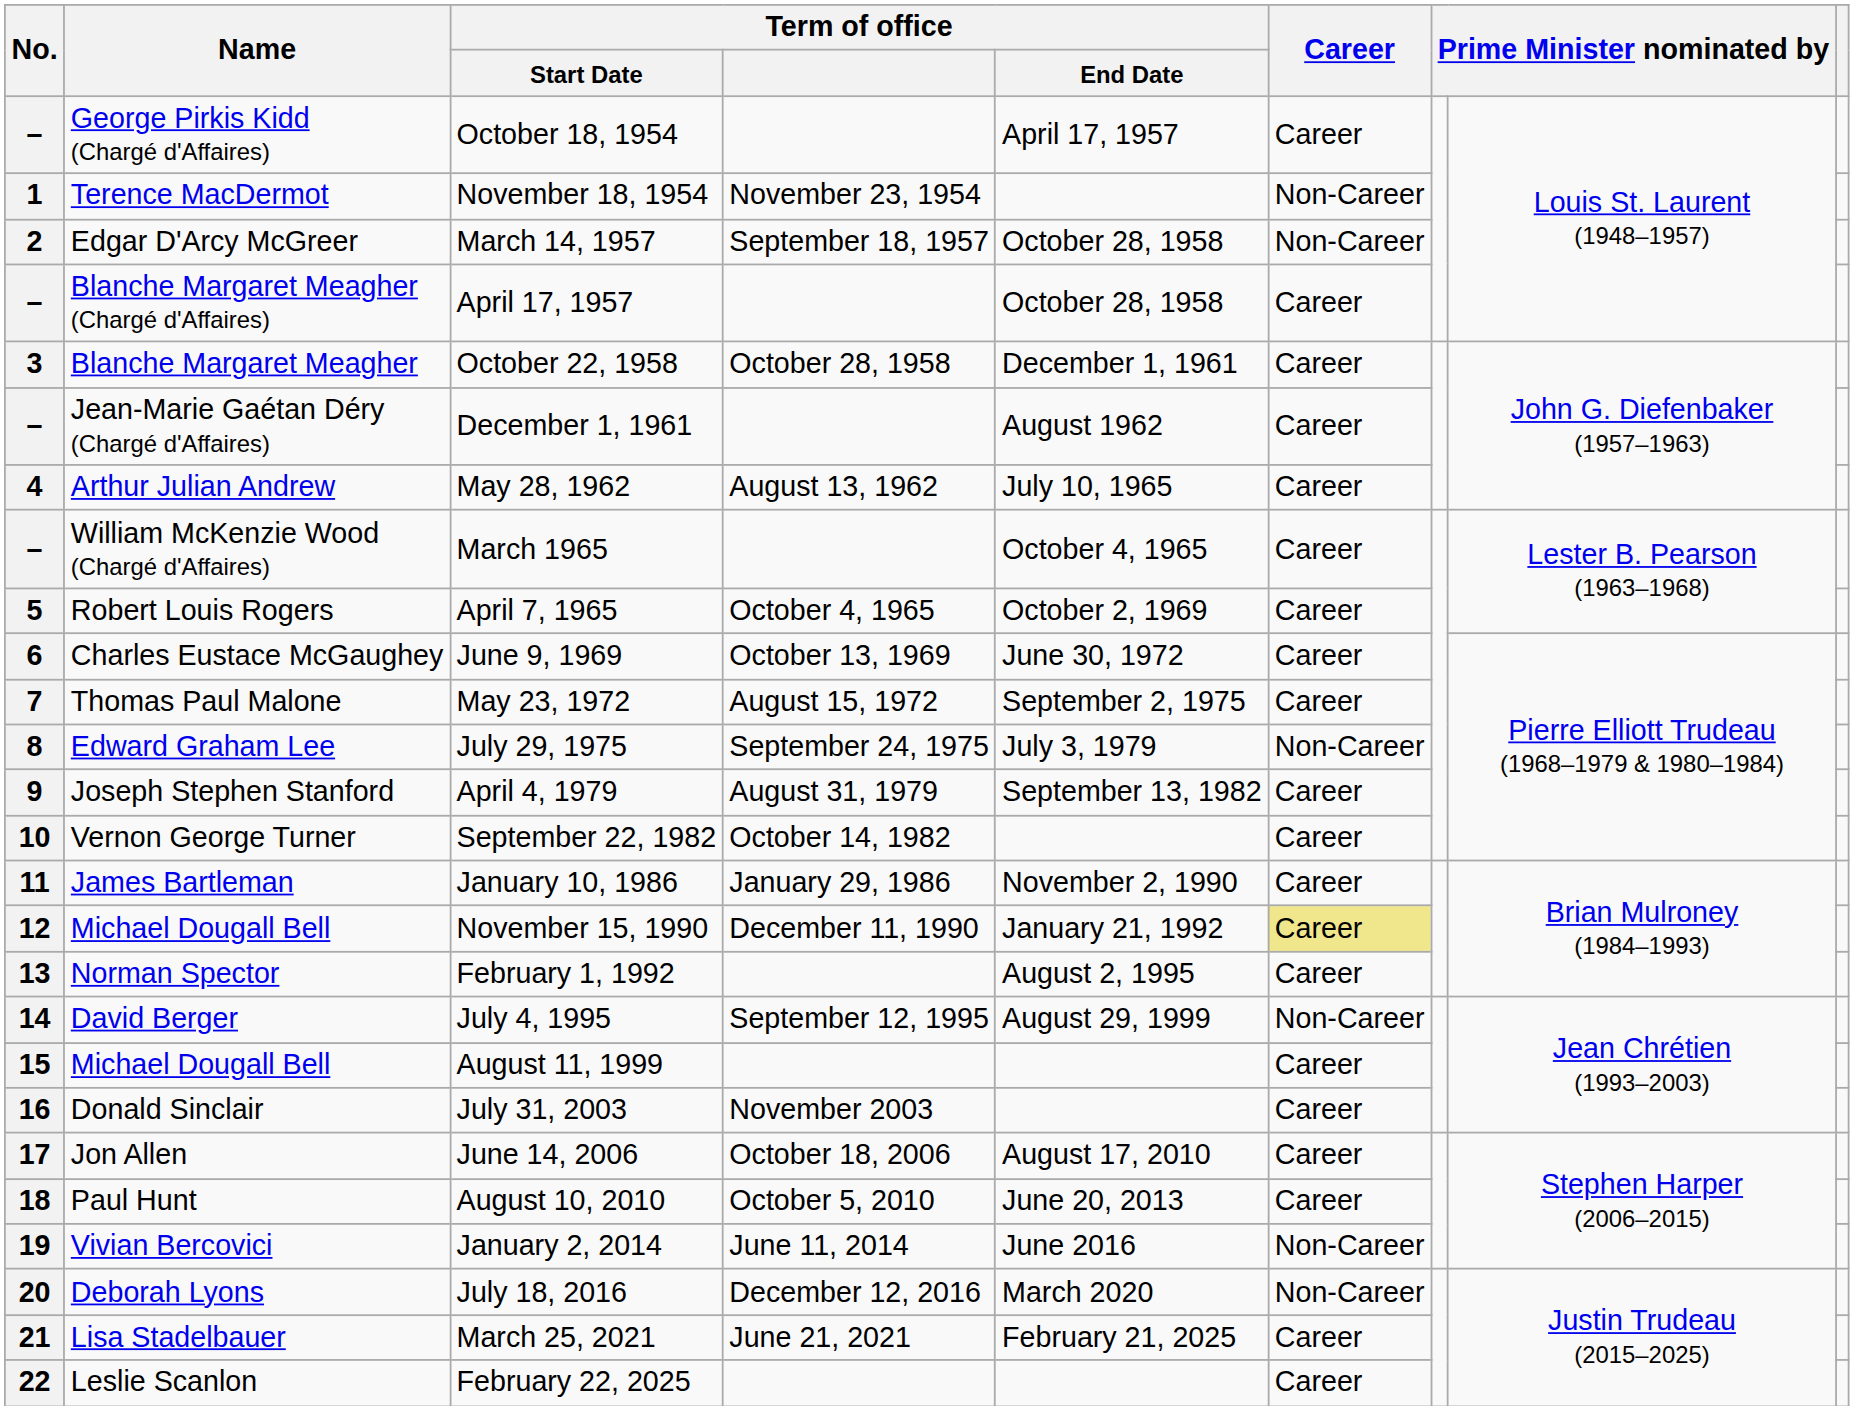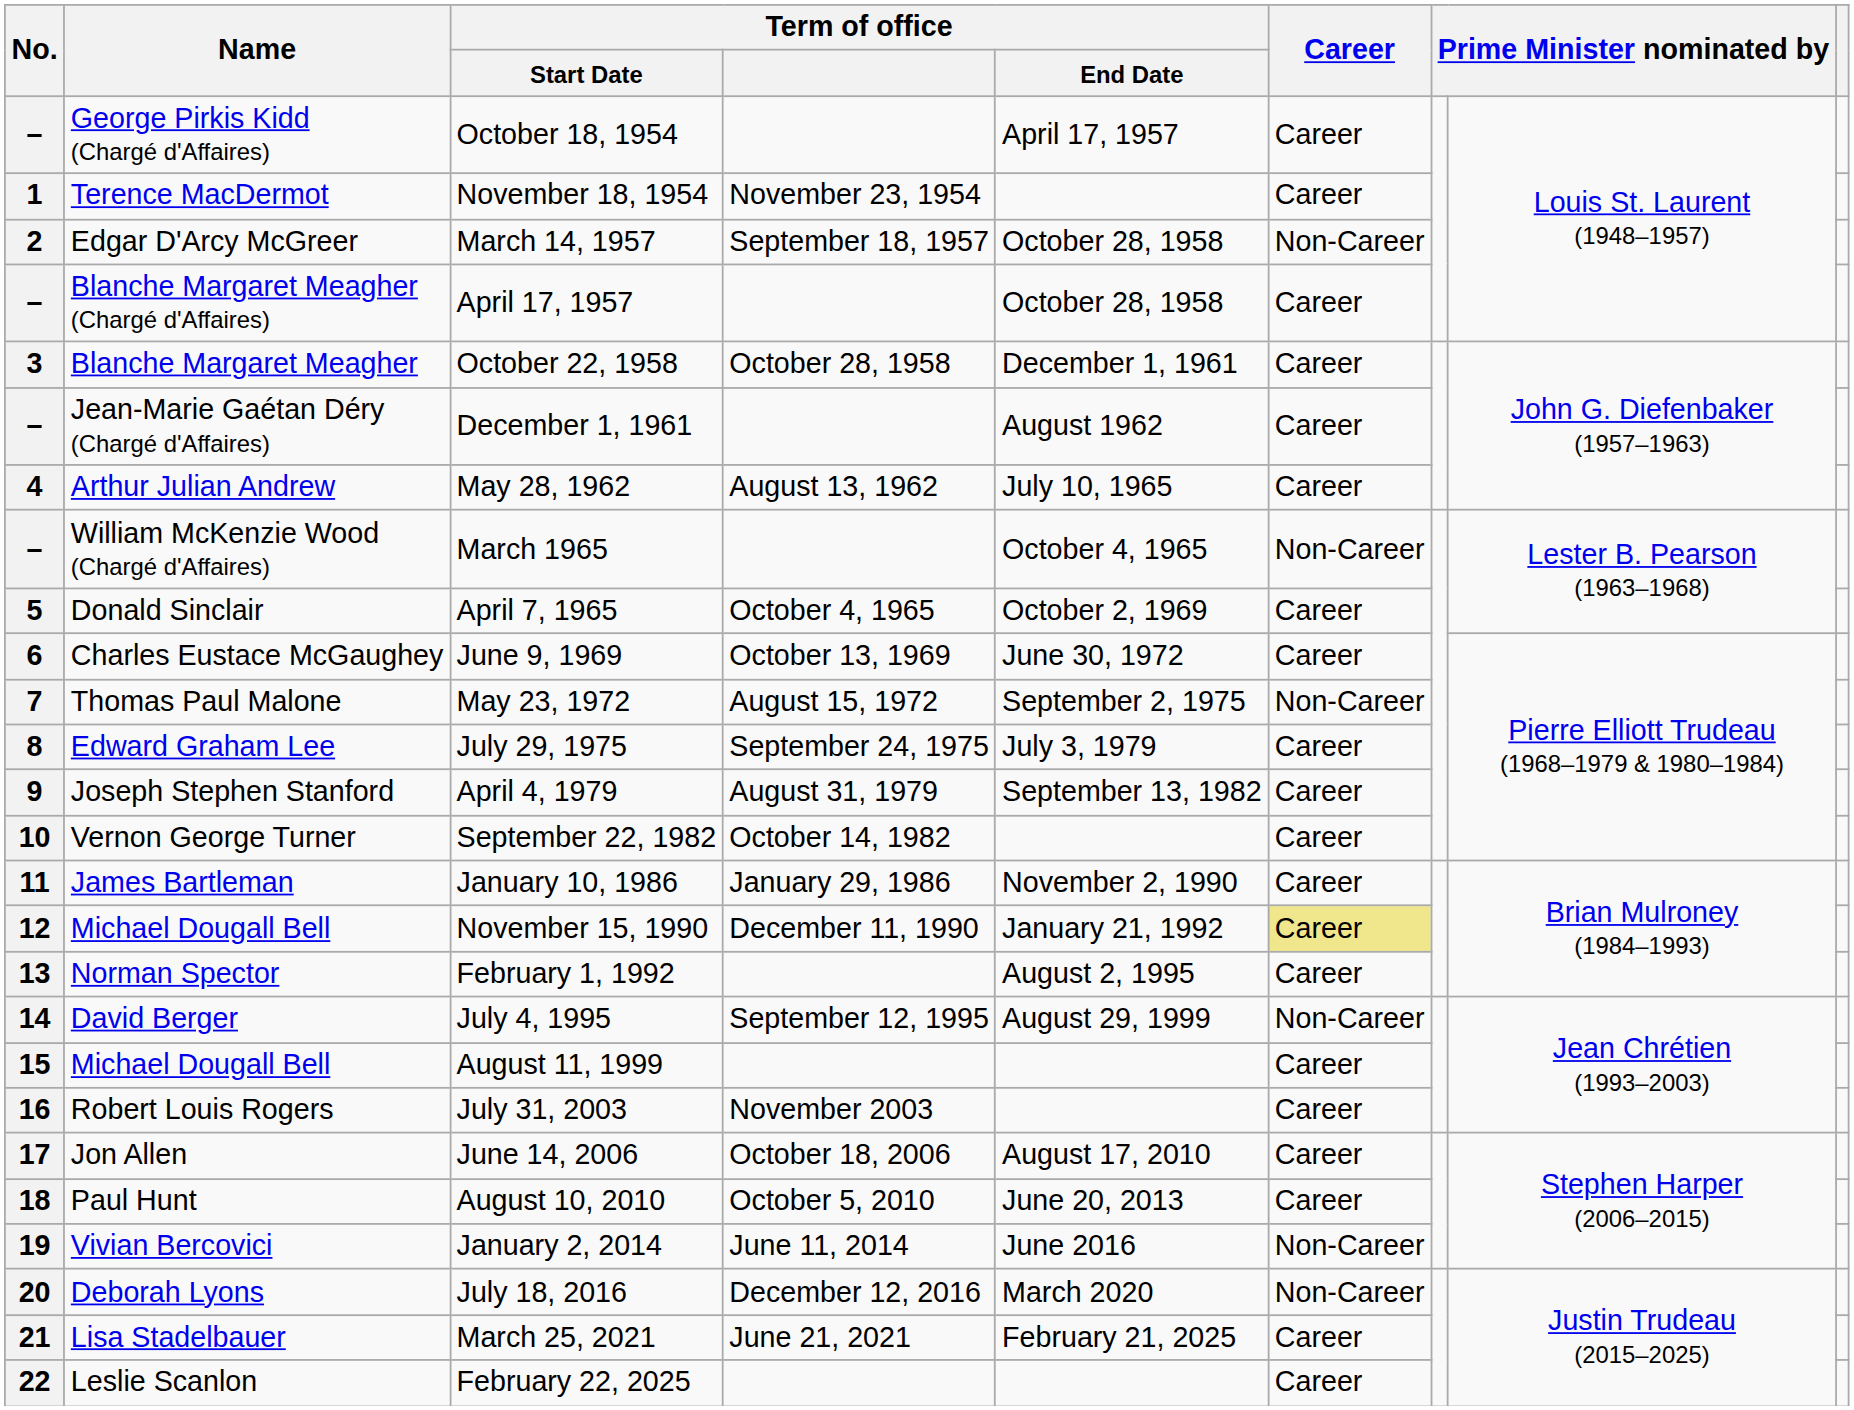 <table class="wikitable">
 <tr>
 <th rowspan="2">No.</th>
 <th rowspan="2">Name</th>
 <th colspan="3">Term of office</th>
 <th rowspan="2"><a href='#'>Career</a></th>
 <th rowspan="2"; colspan="2"><a href='#'>Prime Minister</a> nominated by</th>
 <th rowspan="2"></th>
 </tr>
 <tr>
 <th><small>Start Date</small></th>
 <th><small><a href='#'></a></small></th>
 <th><small>End Date</small></th>
 </tr>
 <tr>
 <th>–</th>
 <td><a href='#'>George Pirkis Kidd</a><br><small>(Chargé d'Affaires)</small></td>
 <td>October 18, 1954</td>
 <td></td>
 <td>April 17, 1957</td>
 <td>Career</td>
 <td rowspan="4"></td>
 <td rowspan="4"style=text-align:center><a href='#'>Louis St. Laurent</a><br><small>(1948–1957)</small></td>
 <td></td>
 </tr>
 <tr>
 <th>1</th>
 <td><a href='#'>Terence MacDermot</a></td>
 <td>November 18, 1954</td>
 <td>November 23, 1954</td>
 <td></td>
-<td>Non-Career</td>
+<td>Career</td>
 <td></td>
 </tr>
 <tr>
 <th>2</th>
 <td>Edgar D'Arcy McGreer</td>
 <td>March 14, 1957</td>
 <td>September 18, 1957</td>
 <td>October 28, 1958</td>
 <td>Non-Career</td>
 <td></td>
 </tr>
 <tr>
 <th>–</th>
 <td><a href='#'>Blanche Margaret Meagher</a><br><small>(Chargé d'Affaires)</small></td>
 <td>April 17, 1957</td>
 <td></td>
 <td>October 28, 1958</td>
 <td>Career</td>
 <td></td>
 </tr>
 <tr>
 <th>3</th>
 <td><a href='#'>Blanche Margaret Meagher</a></td>
 <td>October 22, 1958</td>
 <td>October 28, 1958</td>
 <td>December 1, 1961</td>
 <td>Career</td>
 <td rowspan="3"></td>
 <td rowspan="3"style=text-align:center><a href='#'>John G. Diefenbaker</a><br><small>(1957–1963)</small></td>
 <td></td>
 </tr>
 <tr>
 <th>–</th>
 <td>Jean-Marie Gaétan Déry<br><small>(Chargé d'Affaires)</small></td>
 <td>December 1, 1961</td>
 <td></td>
 <td>August 1962</td>
 <td>Career</td>
 <td></td>
 </tr>
 <tr>
 <th>4</th>
 <td><a href='#'>Arthur Julian Andrew</a></td>
 <td>May 28, 1962</td>
 <td>August 13, 1962</td>
 <td>July 10, 1965</td>
 <td>Career</td>
 <td></td>
 </tr>
 <tr>
 <th>–</th>
 <td>William McKenzie Wood<br><small>(Chargé d'Affaires)</small></td>
 <td>March 1965</td>
 <td></td>
 <td>October 4, 1965</td>
-<td>Career</td>
+<td>Non-Career</td>
 <td rowspan="7"></td>
 <td rowspan="2"style=text-align:center><a href='#'>Lester B. Pearson</a><br><small>(1963–1968)</small></td>
 <td></td>
 </tr>
 <tr>
 <th>5</th>
-<td>Robert Louis Rogers</td>
+<td>Donald Sinclair</td>
 <td>April 7, 1965</td>
 <td>October 4, 1965</td>
 <td>October 2, 1969</td>
 <td>Career</td>
 <td></td>
 </tr>
 <tr>
 <th>6</th>
 <td>Charles Eustace McGaughey</td>
 <td>June 9, 1969</td>
 <td>October 13, 1969</td>
 <td>June 30, 1972</td>
 <td>Career</td>
 <td style="text-align:center" rowspan="5"><a href='#'>Pierre Elliott Trudeau</a><br><small>(1968–1979 & 1980–1984)</small></td>
 <td></td>
 </tr>
 <tr>
 <th>7</th>
 <td>Thomas Paul Malone</td>
 <td>May 23, 1972</td>
 <td>August 15, 1972</td>
 <td>September 2, 1975</td>
-<td>Career</td>
+<td>Non-Career</td>
 <td></td>
 </tr>
 <tr>
 <th>8</th>
 <td><a href='#'>Edward Graham Lee</a></td>
 <td>July 29, 1975</td>
 <td>September 24, 1975</td>
 <td>July 3, 1979</td>
-<td>Non-Career</td>
+<td>Career</td>
 <td></td>
 </tr>
 <tr>
 <th>9</th>
 <td>Joseph Stephen Stanford</td>
 <td>April 4, 1979</td>
 <td>August 31, 1979</td>
 <td>September 13, 1982</td>
 <td>Career</td>
 <td></td>
 </tr>
 <tr>
 <th>10</th>
 <td>Vernon George Turner</td>
 <td>September 22, 1982</td>
 <td>October 14, 1982</td>
 <td></td>
 <td>Career</td>
 <td></td>
 </tr>
 <tr>
 <th>11</th>
 <td><a href='#'>James Bartleman</a></td>
 <td>January 10, 1986</td>
 <td>January 29, 1986</td>
 <td>November 2, 1990</td>
 <td>Career</td>
 <td rowspan="3"></td>
 <td rowspan="3"style=text-align:center><a href='#'>Brian Mulroney</a><br><small>(1984–1993)</small></td>
 <td></td>
 </tr>
 <tr>
 <th>12</th>
 <td><a href='#'>Michael Dougall Bell</a></td>
 <td>November 15, 1990</td>
 <td>December 11, 1990</td>
 <td>January 21, 1992</td>
 <td style="background: khaki;">Career</td>
 <td></td>
 </tr>
 <tr>
 <th>13</th>
 <td><a href='#'>Norman Spector</a></td>
 <td>February 1, 1992</td>
 <td></td>
 <td>August 2, 1995</td>
 <td>Career</td>
 <td></td>
 </tr>
 <tr>
 <th>14</th>
 <td><a href='#'>David Berger</a></td>
 <td>July 4, 1995</td>
 <td>September 12, 1995</td>
 <td>August 29, 1999</td>
 <td>Non-Career</td>
 <td rowspan="3"></td>
 <td rowspan="3"style=text-align:center><a href='#'>Jean Chrétien</a><br><small>(1993–2003)</small></td>
 <td></td>
 </tr>
 <tr>
 <th>15</th>
 <td><a href='#'>Michael Dougall Bell</a></td>
 <td>August 11, 1999</td>
 <td></td>
 <td></td>
 <td>Career</td>
 <td></td>
 </tr>
 <tr>
 <th>16</th>
-<td>Donald Sinclair</td>
+<td>Robert Louis Rogers</td>
 <td>July 31, 2003</td>
 <td>November 2003</td>
 <td></td>
 <td>Career</td>
 <td></td>
 </tr>
 <tr>
 <th>17</th>
 <td>Jon Allen</td>
 <td>June 14, 2006</td>
 <td>October 18, 2006</td>
 <td>August 17, 2010</td>
 <td>Career</td>
 <td rowspan="3"></td>
 <td rowspan="3"style=text-align:center><a href='#'>Stephen Harper</a><br><small>(2006–2015)</small></td>
 <td></td>
 </tr>
 <tr>
 <th>18</th>
 <td>Paul Hunt</td>
 <td>August 10, 2010</td>
 <td>October 5, 2010</td>
 <td>June 20, 2013</td>
 <td>Career</td>
 <td></td>
 </tr>
 <tr>
 <th>19</th>
 <td><a href='#'>Vivian Bercovici</a></td>
 <td>January 2, 2014</td>
 <td>June 11, 2014</td>
 <td>June 2016</td>
 <td>Non-Career</td>
 <td></td>
 </tr>
 <tr>
 <th>20</th>
 <td><a href='#'>Deborah Lyons</a></td>
 <td>July 18, 2016</td>
 <td>December 12, 2016</td>
 <td>March 2020</td>
 <td>Non-Career</td>
 <td rowspan="3"></td>
 <td rowspan="3" style="text-align:center"><a href='#'>Justin Trudeau</a><br><small>(2015–2025)</small></td>
 <td></td>
 </tr>
 <tr>
 <th>21</th>
 <td><a href='#'>Lisa Stadelbauer</a></td>
 <td>March 25, 2021</td>
 <td>June 21, 2021</td>
 <td>February 21, 2025</td>
 <td>Career</td>
 <td></td>
 </tr>
 <tr>
 <th>22</th>
 <td>Leslie Scanlon</td>
 <td>February 22, 2025</td>
 <td></td>
 <td></td>
 <td>Career</td>
 <td></td>
 </tr>
 </table>
